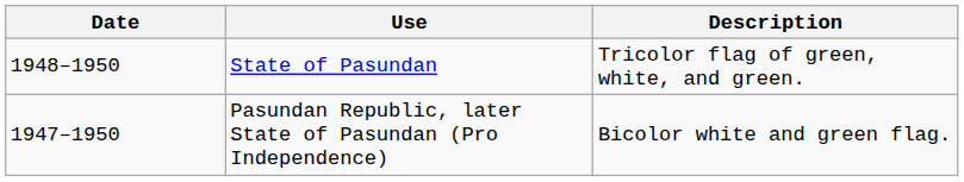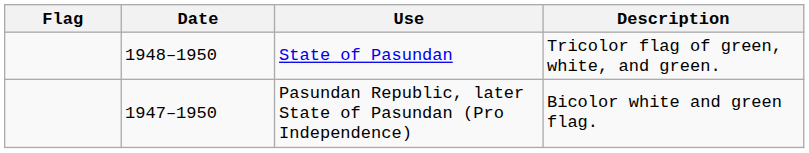 <table class="wikitable">
 <tr style="background:#efefef;">
+<th style="width:110px;">Flag</th>
 <th style="width:150px;">Date</th>
 <th style="width:250px;">Use</th>
 <th style="width:250px;">Description</th>
 </tr>
 <tr>
+<td></td>
 <td>1948–1950</td>
 <td><a href='#'>State of Pasundan</a></td>
 <td>Tricolor flag of green, white, and green.</td>
 </tr>
 <tr>
+<td></td>
 <td>1947–1950</td>
 <td>Pasundan Republic, later State of Pasundan (Pro Independence)</td>
 <td>Bicolor white and green flag.</td>
 </tr>
 </table>
